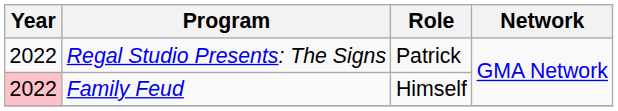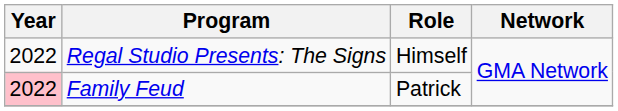 <table class="wikitable">
 <tr>
 <th>Year</th>
 <th>Program</th>
 <th>Role</th>
 <th>Network</th>
 </tr>
 <tr>
 <td>2022</td>
 <td><em><a href='#'>Regal Studio Presents</a>: The Signs</em></td>
-<td>Patrick</td>
+<td>Himself</td>
 <td rowspan= "2"><a href='#'>GMA Network</a></td>
 </tr>
 <tr>
 <td style="background: pink;">2022</td>
 <td><em><a href='#'>Family Feud</a></em></td>
-<td>Himself</td>
+<td>Patrick</td>
 </tr>
 <tr>
 </tr>
 </table>
